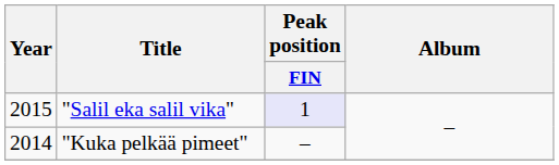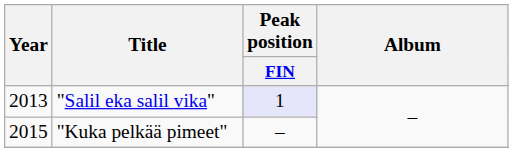 <table class="wikitable">
 <tr>
 <th align="center" rowspan="2" width="10">Year</th>
 <th align="center" rowspan="2" width="150">Title</th>
 <th align="center" colspan="1" width="20">Peak position</th>
 <th align="center" rowspan="2" width="150">Album</th>
 </tr>
 <tr>
 <th scope="col" style="width:3em;font-size:90%;"><a href='#'>FIN</a><br></th>
 </tr>
 <tr>
-<td align="center">2015</td>
+<td align="center">2013</td>
 <td>"<a href='#'>Salil eka salil vika</a>"</td>
 <td align="center" style="background: lavender;">1</td>
 <td align="center" rowspan="2">–</td>
 </tr>
 <tr>
-<td align="center">2014</td>
+<td align="center">2015</td>
 <td>"Kuka pelkää pimeet"</td>
 <td align="center">–</td>
 </tr>
 <tr>
 </tr>
 </table>
